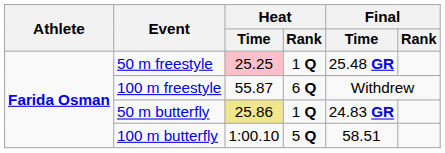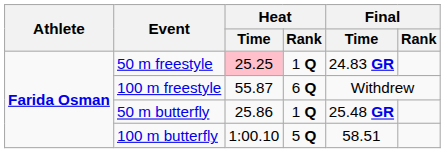 <table class=wikitable style="font-size:90%">
 <tr>
 <th rowspan="2">Athlete</th>
 <th rowspan="2">Event</th>
 <th colspan="2">Heat</th>
 <th colspan="2">Final</th>
 </tr>
 <tr style="font-size:95%">
 <th>Time</th>
 <th>Rank</th>
 <th>Time</th>
 <th>Rank</th>
 </tr>
 <tr align=center>
 <td align=left rowspan="4"><strong><a href='#'>Farida Osman</a></strong></td>
 <td align=left><a href='#'>50 m freestyle</a></td>
 <td style="background: pink;">25.25</td>
 <td>1 <strong>Q</strong></td>
-<td>25.48 <strong><a href='#'>GR</a></strong></td>
+<td>24.83 <strong><a href='#'>GR</a></strong></td>
 <td></td>
 </tr>
 <tr align=center>
 <td align=left><a href='#'>100 m freestyle</a></td>
 <td>55.87</td>
 <td>6 <strong>Q</strong></td>
 <td colspan="2">Withdrew</td>
 </tr>
 <tr align=center>
 <td align=left><a href='#'>50 m butterfly</a></td>
-<td style="background: khaki;">25.86</td>
+<td>25.86</td>
 <td>1 <strong>Q</strong></td>
-<td>24.83 <strong><a href='#'>GR</a></strong></td>
+<td>25.48 <strong><a href='#'>GR</a></strong></td>
 <td></td>
 </tr>
 <tr align=center>
 <td align=left><a href='#'>100 m butterfly</a></td>
 <td>1:00.10</td>
 <td>5 <strong>Q</strong></td>
 <td>58.51</td>
 <td></td>
 </tr>
 </table>
